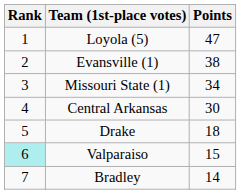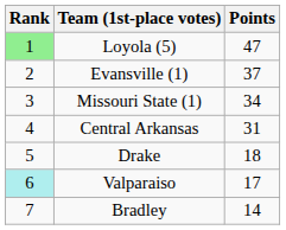 <table class="wikitable" style="text-align: center;">
 <tr>
 <th>Rank</th>
 <th>Team (1st-place votes)</th>
 <th>Points</th>
 </tr>
 <tr>
-<td>1</td>
+<td style="background: lightgreen;">1</td>
 <td>Loyola (5)</td>
 <td>47</td>
 </tr>
 <tr>
 <td>2</td>
 <td>Evansville (1)</td>
-<td>38</td>
+<td>37</td>
 </tr>
 <tr>
 <td>3</td>
 <td>Missouri State (1)</td>
 <td>34</td>
 </tr>
 <tr>
 <td>4</td>
 <td>Central Arkansas</td>
-<td>30</td>
+<td>31</td>
 </tr>
 <tr>
 <td>5</td>
 <td>Drake</td>
 <td>18</td>
 </tr>
 <tr>
 <td style="background: paleturquoise;">6</td>
 <td>Valparaiso</td>
-<td>15</td>
+<td>17</td>
 </tr>
 <tr>
 <td>7</td>
 <td>Bradley</td>
 <td>14</td>
 </tr>
 </table>
